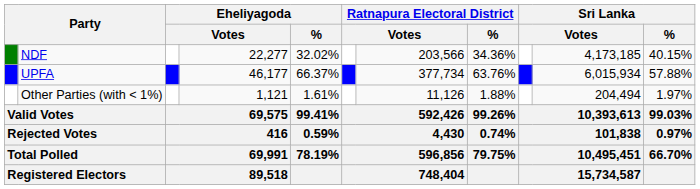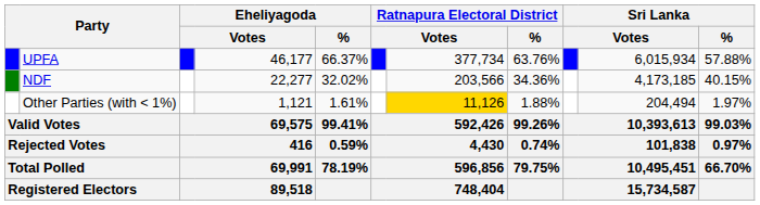 <table class="wikitable">
 <tr>
 <th colspan="2" width="144px"rowspan="2">Party</th>
 <th colspan="3" width="216px">Eheliyagoda</th>
 <th colspan="3" width="216px"><a href='#'>Ratnapura Electoral District</a></th>
 <th colspan="3" width="216px">Sri Lanka</th>
 </tr>
 <tr>
 <th colspan="2" width="144px">Votes</th>
 <th>%</th>
 <th colspan="2" width="144px">Votes</th>
 <th>%</th>
 <th colspan="2" width="144px">Votes</th>
 <th>%</th>
 </tr>
 <tr>
+<td style="background-color:blue;" width="10px"></td>
+<td style="text-align:left;"><a href='#'>UPFA</a></td>
+<td style="background-color:blue;" width="10px"></td>
+<td style="text-align:right;">46,177</td>
+<td style="text-align:right;">66.37%</td>
+<td style="background-color:blue;" width="10px"></td>
+<td style="text-align:right;">377,734</td>
+<td style="text-align:right;">63.76%</td>
+<td style="background-color:blue;" width="10px"></td>
+<td style="text-align:right;">6,015,934</td>
+<td style="text-align:right;">57.88%</td>
+</tr>
+<tr>
 <td style="background-color:green;" width="10px"></td>
 <td style="text-align:left;"><a href='#'>NDF</a></td>
 <td style="background-color:white;" width="10px"></td>
 <td style="text-align:right;">22,277</td>
 <td style="text-align:right;">32.02%</td>
 <td style="background-color:white;" width="10px"></td>
 <td style="text-align:right;">203,566</td>
 <td style="text-align:right;">34.36%</td>
 <td style="background-color:white;" width="10px"></td>
 <td style="text-align:right;">4,173,185</td>
 <td style="text-align:right;">40.15%</td>
 </tr>
 <tr>
-<td style="background-color:blue;" width="10px"></td>
-<td style="text-align:left;"><a href='#'>UPFA</a></td>
-<td style="background-color:blue;" width="10px"></td>
-<td style="text-align:right;">46,177</td>
-<td style="text-align:right;">66.37%</td>
-<td style="background-color:blue;" width="10px"></td>
-<td style="text-align:right;">377,734</td>
-<td style="text-align:right;">63.76%</td>
-<td style="background-color:blue;" width="10px"></td>
-<td style="text-align:right;">6,015,934</td>
-<td style="text-align:right;">57.88%</td>
-</tr>
-<tr>
 <td style="background-color:white;" width="10px"></td>
 <td style="text-align:left;">Other Parties (with < 1%)</td>
 <td style="background-color:white;" width="10px"></td>
 <td style="text-align:right;">1,121</td>
 <td style="text-align:right;">1.61%</td>
 <td style="background-color:white;" width="10px"></td>
-<td style="text-align:right;">11,126</td>
+<td style="background: gold; text-align:right;">11,126</td>
 <td style="text-align:right;">1.88%</td>
 <td style="background-color:white;" width="10px"></td>
 <td style="text-align:right;">204,494</td>
 <td style="text-align:right;">1.97%</td>
 </tr>
 <tr>
 <th colspan="2" width="144px"style="text-align:left;">Valid Votes</th>
 <th style="text-align:right;"colspan="2" width="144px">69,575</th>
 <th style="text-align:right;">99.41%</th>
 <th style="text-align:right;"colspan="2" width="144px">592,426</th>
 <th style="text-align:right;">99.26%</th>
 <th style="text-align:right;"colspan="2" width="144px">10,393,613</th>
 <th style="text-align:right;">99.03%</th>
 </tr>
 <tr>
 <th colspan="2" width="144px"style="text-align:left;">Rejected Votes</th>
 <th style="text-align:right;"colspan="2" width="144px">416</th>
 <th style="text-align:right;">0.59%</th>
 <th style="text-align:right;"colspan="2" width="144px">4,430</th>
 <th style="text-align:right;">0.74%</th>
 <th style="text-align:right;"colspan="2" width="144px">101,838</th>
 <th style="text-align:right;">0.97%</th>
 </tr>
 <tr>
 <th colspan="2" width="144px"style="text-align:left;">Total Polled</th>
 <th style="text-align:right;"colspan="2" width="144px">69,991</th>
 <th style="text-align:right;">78.19%</th>
 <th style="text-align:right;"colspan="2" width="144px">596,856</th>
 <th style="text-align:right;">79.75%</th>
 <th style="text-align:right;"colspan="2" width="144px">10,495,451</th>
 <th style="text-align:right;">66.70%</th>
 </tr>
 <tr>
 <th colspan="2" width="144px"style="text-align:left;">Registered Electors</th>
 <th style="text-align:right;"colspan="2" width="144px">89,518</th>
 <th></th>
 <th style="text-align:right;"colspan="2" width="144px">748,404</th>
 <th></th>
 <th style="text-align:right;"colspan="2" width="144px">15,734,587</th>
 <th></th>
 </tr>
 </table>
